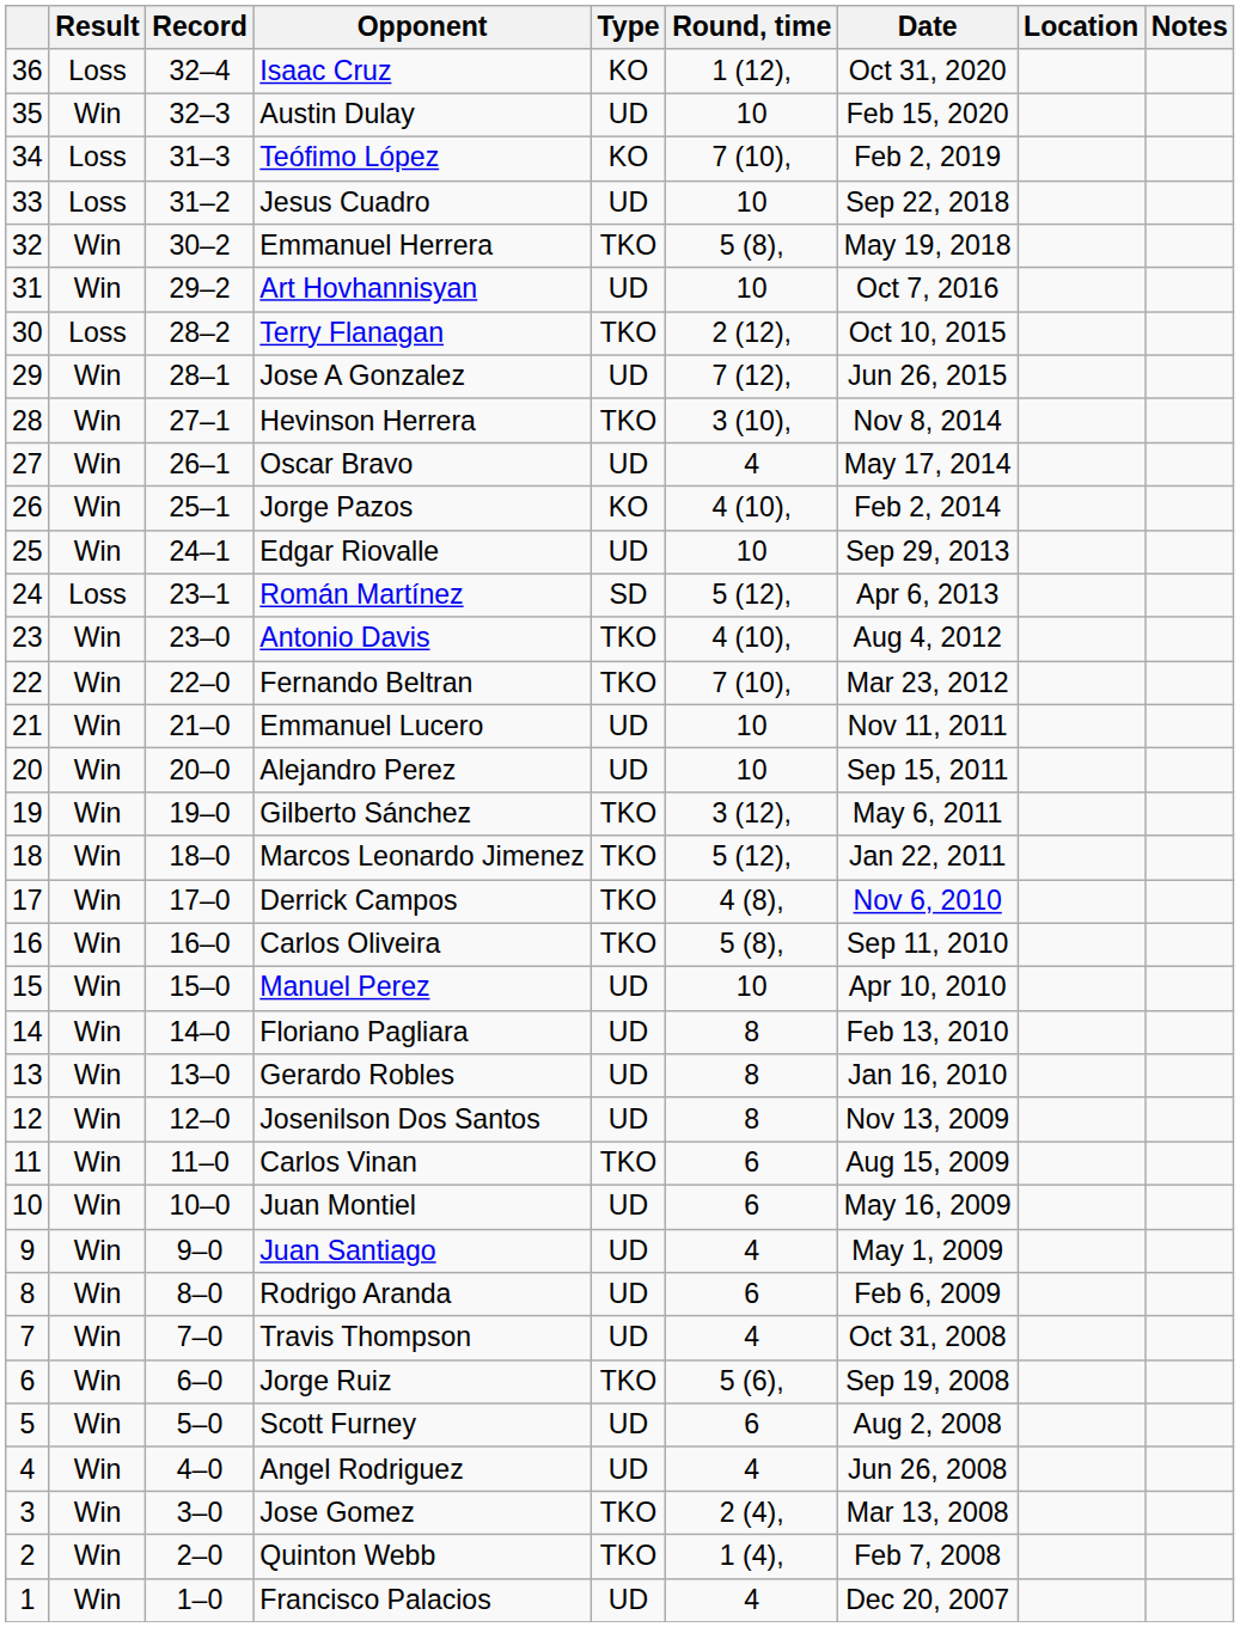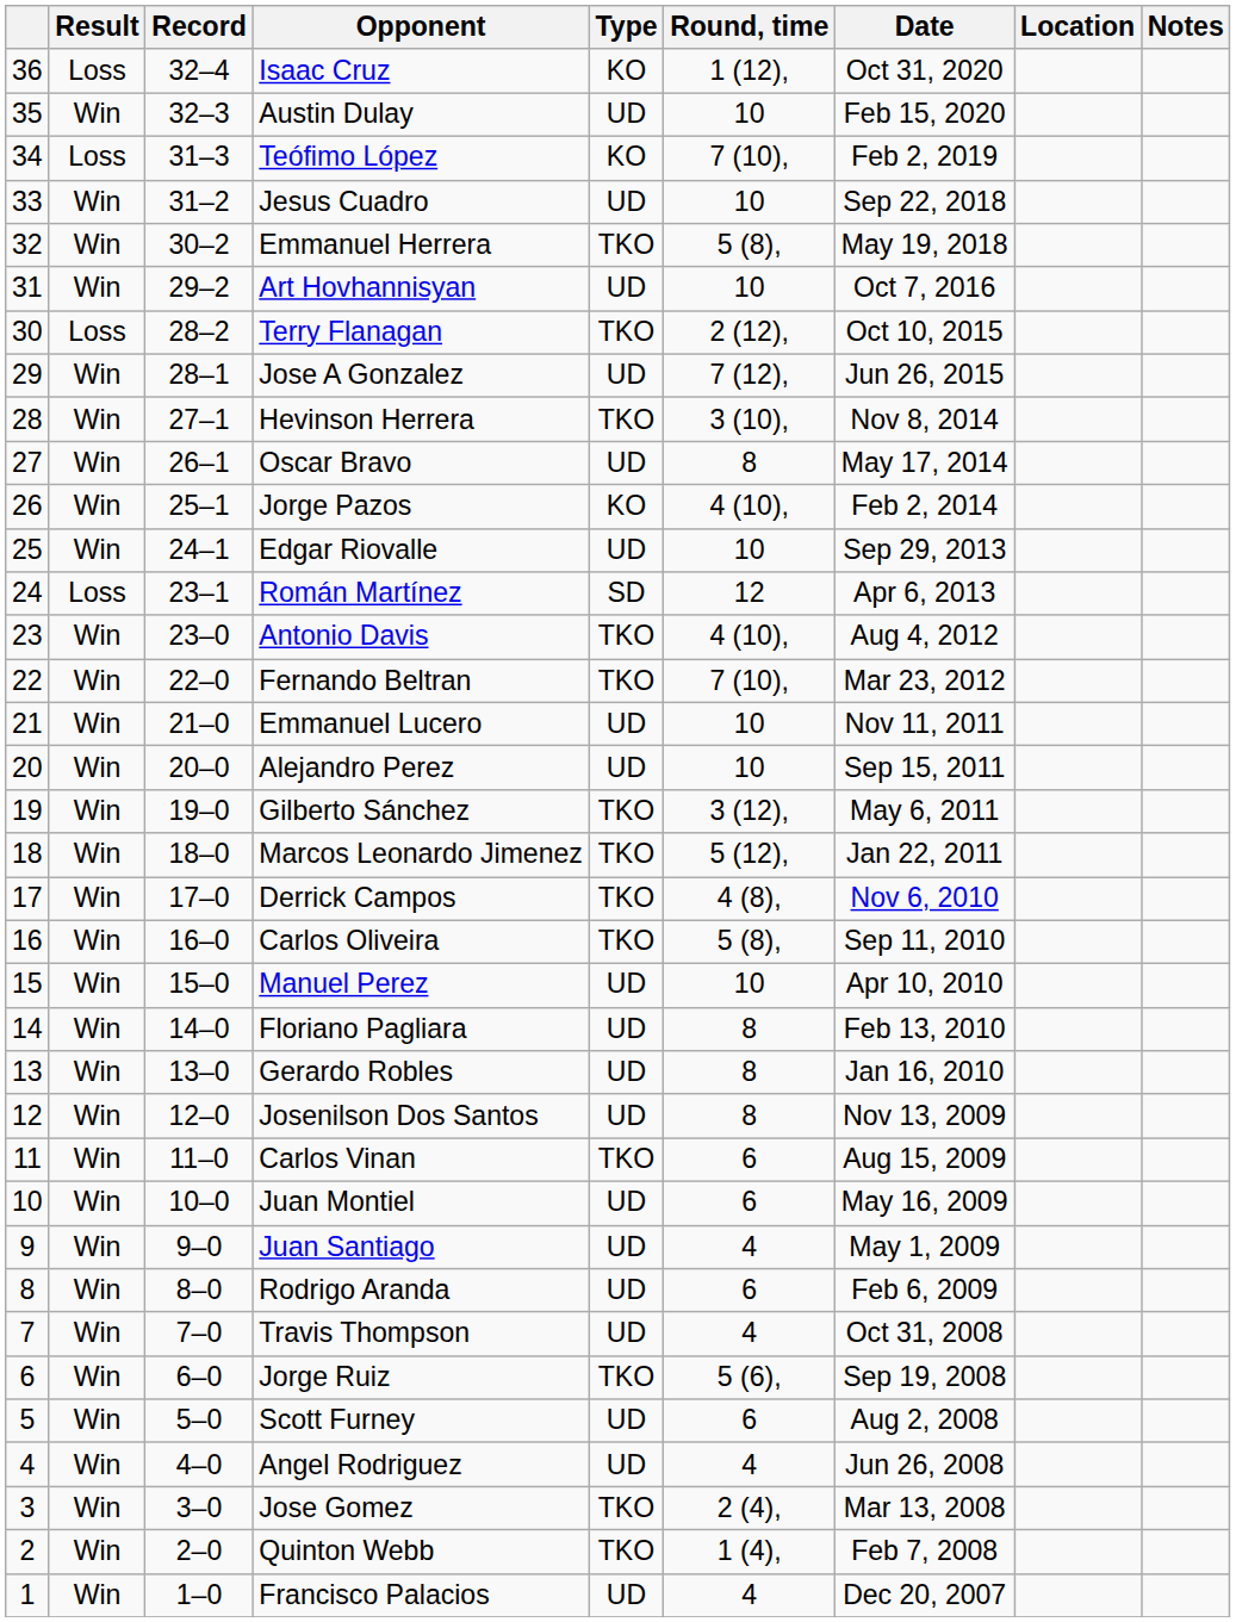 <table class="wikitable" style="text-align:center">
 <tr>
 <th></th>
 <th>Result</th>
 <th>Record</th>
 <th>Opponent</th>
 <th>Type</th>
 <th>Round, time</th>
 <th>Date</th>
 <th>Location</th>
 <th>Notes</th>
 </tr>
 <tr>
 <td>36</td>
 <td>Loss</td>
 <td>32–4</td>
 <td align=left><a href='#'>Isaac Cruz</a></td>
 <td>KO</td>
 <td>1 (12), </td>
 <td>Oct 31, 2020</td>
 <td align=left></td>
 <td></td>
 </tr>
 <tr>
 <td>35</td>
 <td>Win</td>
 <td>32–3</td>
 <td align=left>Austin Dulay</td>
 <td>UD</td>
 <td>10</td>
 <td>Feb 15, 2020</td>
 <td align=left></td>
 <td></td>
 </tr>
 <tr>
 <td>34</td>
 <td>Loss</td>
 <td>31–3</td>
 <td align=left><a href='#'>Teófimo López</a></td>
 <td>KO</td>
 <td>7 (10), </td>
 <td>Feb 2, 2019</td>
 <td align=left></td>
 <td align=left></td>
 </tr>
 <tr>
 <td>33</td>
-<td>Loss</td>
+<td>Win</td>
 <td>31–2</td>
 <td align=left>Jesus Cuadro</td>
 <td>UD</td>
 <td>10</td>
 <td>Sep 22, 2018</td>
 <td align=left></td>
 <td></td>
 </tr>
 <tr>
 <td>32</td>
 <td>Win</td>
 <td>30–2</td>
 <td align=left>Emmanuel Herrera</td>
 <td>TKO</td>
 <td>5 (8), </td>
 <td>May 19, 2018</td>
 <td align=left></td>
 <td></td>
 </tr>
 <tr>
 <td>31</td>
 <td>Win</td>
 <td>29–2</td>
 <td align=left><a href='#'>Art Hovhannisyan</a></td>
 <td>UD</td>
 <td>10</td>
 <td>Oct 7, 2016</td>
 <td align=left></td>
 <td></td>
 </tr>
 <tr>
 <td>30</td>
 <td>Loss</td>
 <td>28–2</td>
 <td align=left><a href='#'>Terry Flanagan</a></td>
 <td>TKO</td>
 <td>2 (12), </td>
 <td>Oct 10, 2015</td>
 <td align=left></td>
 <td align=left></td>
 </tr>
 <tr>
 <td>29</td>
 <td>Win</td>
 <td>28–1</td>
 <td align=left>Jose A Gonzalez</td>
 <td>UD</td>
 <td>7 (12), </td>
 <td>Jun 26, 2015</td>
 <td align=left></td>
 <td align=left></td>
 </tr>
 <tr>
 <td>28</td>
 <td>Win</td>
 <td>27–1</td>
 <td align=left>Hevinson Herrera</td>
 <td>TKO</td>
 <td>3 (10), </td>
 <td>Nov 8, 2014</td>
 <td align=left></td>
 <td></td>
 </tr>
 <tr>
 <td>27</td>
 <td>Win</td>
 <td>26–1</td>
 <td align=left>Oscar Bravo</td>
 <td>UD</td>
-<td>4</td>
+<td>8</td>
 <td>May 17, 2014</td>
 <td align=left></td>
 <td></td>
 </tr>
 <tr>
 <td>26</td>
 <td>Win</td>
 <td>25–1</td>
 <td align=left>Jorge Pazos</td>
 <td>KO</td>
 <td>4 (10), </td>
 <td>Feb 2, 2014</td>
 <td align=left></td>
 <td></td>
 </tr>
 <tr>
 <td>25</td>
 <td>Win</td>
 <td>24–1</td>
 <td align=left>Edgar Riovalle</td>
 <td>UD</td>
 <td>10</td>
 <td>Sep 29, 2013</td>
 <td align=left></td>
 <td></td>
 </tr>
 <tr>
 <td>24</td>
 <td>Loss</td>
 <td>23–1</td>
 <td align=left><a href='#'>Román Martínez</a></td>
 <td>SD</td>
-<td>5 (12), </td>
+<td>12</td>
 <td>Apr 6, 2013</td>
 <td align=left></td>
 <td align=left></td>
 </tr>
 <tr>
 <td>23</td>
 <td>Win</td>
 <td>23–0</td>
 <td align=left><a href='#'>Antonio Davis</a></td>
 <td>TKO</td>
 <td>4 (10), </td>
 <td>Aug 4, 2012</td>
 <td align=left></td>
 <td align=left></td>
 </tr>
 <tr>
 <td>22</td>
 <td>Win</td>
 <td>22–0</td>
 <td align=left>Fernando Beltran</td>
 <td>TKO</td>
 <td>7 (10), </td>
 <td>Mar 23, 2012</td>
 <td align=left></td>
 <td align=left></td>
 </tr>
 <tr>
 <td>21</td>
 <td>Win</td>
 <td>21–0</td>
 <td align=left>Emmanuel Lucero</td>
 <td>UD</td>
 <td>10</td>
 <td>Nov 11, 2011</td>
 <td align=left></td>
 <td align=left></td>
 </tr>
 <tr>
 <td>20</td>
 <td>Win</td>
 <td>20–0</td>
 <td align=left>Alejandro Perez</td>
 <td>UD</td>
 <td>10</td>
 <td>Sep 15, 2011</td>
 <td align=left></td>
 <td align=left></td>
 </tr>
 <tr>
 <td>19</td>
 <td>Win</td>
 <td>19–0</td>
 <td align=left>Gilberto Sánchez</td>
 <td>TKO</td>
 <td>3 (12), </td>
 <td>May 6, 2011</td>
 <td align=left></td>
 <td align=left></td>
 </tr>
 <tr>
 <td>18</td>
 <td>Win</td>
 <td>18–0</td>
 <td align=left>Marcos Leonardo Jimenez</td>
 <td>TKO</td>
 <td>5 (12), </td>
 <td>Jan 22, 2011</td>
 <td align=left></td>
 <td align=left></td>
 </tr>
 <tr>
 <td>17</td>
 <td>Win</td>
 <td>17–0</td>
 <td align=left>Derrick Campos</td>
 <td>TKO</td>
 <td>4 (8), </td>
 <td><a href='#'>Nov 6, 2010</a></td>
 <td align=left></td>
 <td></td>
 </tr>
 <tr>
 <td>16</td>
 <td>Win</td>
 <td>16–0</td>
 <td align=left>Carlos Oliveira</td>
 <td>TKO</td>
 <td>5 (8), </td>
 <td>Sep 11, 2010</td>
 <td align=left></td>
 <td></td>
 </tr>
 <tr>
 <td>15</td>
 <td>Win</td>
 <td>15–0</td>
 <td align=left><a href='#'>Manuel Perez</a></td>
 <td>UD</td>
 <td>10</td>
 <td>Apr 10, 2010</td>
 <td align=left></td>
 <td></td>
 </tr>
 <tr>
 <td>14</td>
 <td>Win</td>
 <td>14–0</td>
 <td align=left>Floriano Pagliara</td>
 <td>UD</td>
 <td>8</td>
 <td>Feb 13, 2010</td>
 <td align=left></td>
 <td></td>
 </tr>
 <tr>
 <td>13</td>
 <td>Win</td>
 <td>13–0</td>
 <td align=left>Gerardo Robles</td>
 <td>UD</td>
 <td>8</td>
 <td>Jan 16, 2010</td>
 <td align=left></td>
 <td></td>
 </tr>
 <tr>
 <td>12</td>
 <td>Win</td>
 <td>12–0</td>
 <td align=left>Josenilson Dos Santos</td>
 <td>UD</td>
 <td>8</td>
 <td>Nov 13, 2009</td>
 <td align=left></td>
 <td></td>
 </tr>
 <tr>
 <td>11</td>
 <td>Win</td>
 <td>11–0</td>
 <td align=left>Carlos Vinan</td>
 <td>TKO</td>
 <td>6</td>
 <td>Aug 15, 2009</td>
 <td align=left></td>
 <td></td>
 </tr>
 <tr>
 <td>10</td>
 <td>Win</td>
 <td>10–0</td>
 <td align=left>Juan Montiel</td>
 <td>UD</td>
 <td>6</td>
 <td>May 16, 2009</td>
 <td align=left></td>
 <td></td>
 </tr>
 <tr>
 <td>9</td>
 <td>Win</td>
 <td>9–0</td>
 <td align=left><a href='#'>Juan Santiago</a></td>
 <td>UD</td>
 <td>4</td>
 <td>May 1, 2009</td>
 <td align=left></td>
 <td></td>
 </tr>
 <tr>
 <td>8</td>
 <td>Win</td>
 <td>8–0</td>
 <td align=left>Rodrigo Aranda</td>
 <td>UD</td>
 <td>6</td>
 <td>Feb 6, 2009</td>
 <td align=left></td>
 <td></td>
 </tr>
 <tr>
 <td>7</td>
 <td>Win</td>
 <td>7–0</td>
 <td align=left>Travis Thompson</td>
 <td>UD</td>
 <td>4</td>
 <td>Oct 31, 2008</td>
 <td align=left></td>
 <td></td>
 </tr>
 <tr>
 <td>6</td>
 <td>Win</td>
 <td>6–0</td>
 <td align=left>Jorge Ruiz</td>
 <td>TKO</td>
 <td>5 (6), </td>
 <td>Sep 19, 2008</td>
 <td align=left></td>
 <td></td>
 </tr>
 <tr>
 <td>5</td>
 <td>Win</td>
 <td>5–0</td>
 <td align=left>Scott Furney</td>
 <td>UD</td>
 <td>6</td>
 <td>Aug 2, 2008</td>
 <td align=left></td>
 <td></td>
 </tr>
 <tr>
 <td>4</td>
 <td>Win</td>
 <td>4–0</td>
 <td align=left>Angel Rodriguez</td>
 <td>UD</td>
 <td>4</td>
 <td>Jun 26, 2008</td>
 <td align=left></td>
 <td></td>
 </tr>
 <tr>
 <td>3</td>
 <td>Win</td>
 <td>3–0</td>
 <td align=left>Jose Gomez</td>
 <td>TKO</td>
 <td>2 (4), </td>
 <td>Mar 13, 2008</td>
 <td align=left></td>
 <td></td>
 </tr>
 <tr>
 <td>2</td>
 <td>Win</td>
 <td>2–0</td>
 <td align=left>Quinton Webb</td>
 <td>TKO</td>
 <td>1 (4), </td>
 <td>Feb 7, 2008</td>
 <td align=left></td>
 <td></td>
 </tr>
 <tr>
 <td>1</td>
 <td>Win</td>
 <td>1–0</td>
 <td align=left>Francisco Palacios</td>
 <td>UD</td>
 <td>4</td>
 <td>Dec 20, 2007</td>
 <td align=left></td>
 <td></td>
 </tr>
 </table>
